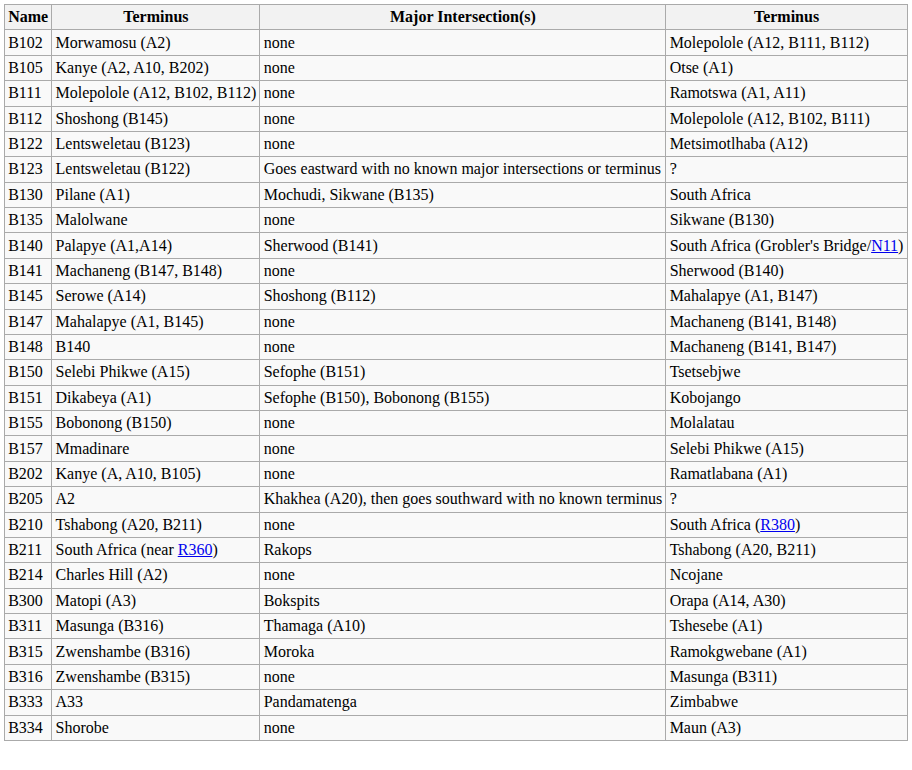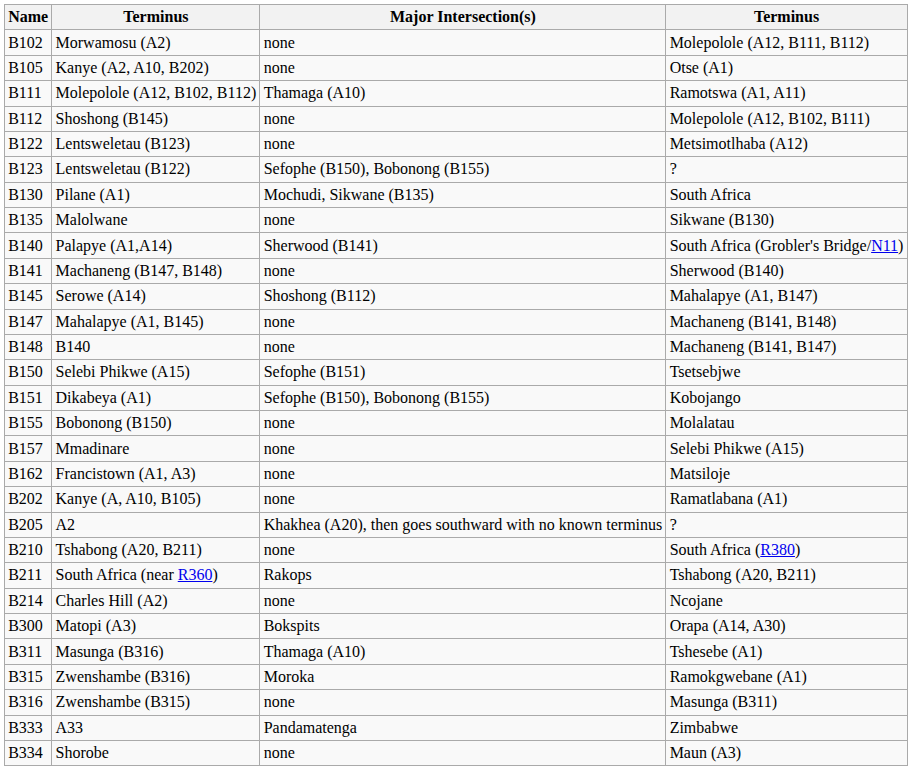 <table class="wikitable">
 <tr>
 <th>Name</th>
 <th>Terminus</th>
 <th>Major Intersection(s)</th>
 <th>Terminus</th>
 </tr>
 <tr>
 <td>B102</td>
 <td>Morwamosu (A2)</td>
 <td>none</td>
 <td>Molepolole (A12, B111, B112)</td>
 </tr>
 <tr>
 <td>B105</td>
 <td>Kanye (A2, A10, B202)</td>
 <td>none</td>
 <td>Otse (A1)</td>
 </tr>
 <tr>
 <td>B111</td>
 <td>Molepolole (A12, B102, B112)</td>
-<td>none</td>
+<td>Thamaga (A10)</td>
 <td>Ramotswa (A1, A11)</td>
 </tr>
 <tr>
 <td>B112</td>
 <td>Shoshong (B145)</td>
 <td>none</td>
 <td>Molepolole (A12, B102, B111)</td>
 </tr>
 <tr>
 <td>B122</td>
 <td>Lentsweletau (B123)</td>
 <td>none</td>
 <td>Metsimotlhaba (A12)</td>
 </tr>
 <tr>
 <td>B123</td>
 <td>Lentsweletau (B122)</td>
-<td>Goes eastward with no known major intersections or terminus</td>
+<td>Sefophe (B150), Bobonong (B155)</td>
 <td>?</td>
 </tr>
 <tr>
 <td>B130</td>
 <td>Pilane (A1)</td>
 <td>Mochudi, Sikwane (B135)</td>
 <td>South Africa</td>
 </tr>
 <tr>
 <td>B135</td>
 <td>Malolwane</td>
 <td>none</td>
 <td>Sikwane (B130)</td>
 </tr>
 <tr>
 <td>B140</td>
 <td>Palapye (A1,A14)</td>
 <td>Sherwood (B141)</td>
 <td>South Africa (Grobler's Bridge/<a href='#'>N11</a>)</td>
 </tr>
 <tr>
 <td>B141</td>
 <td>Machaneng (B147, B148)</td>
 <td>none</td>
 <td>Sherwood (B140)</td>
 </tr>
 <tr>
 <td>B145</td>
 <td>Serowe (A14)</td>
 <td>Shoshong (B112)</td>
 <td>Mahalapye (A1, B147)</td>
 </tr>
 <tr>
 <td>B147</td>
 <td>Mahalapye (A1, B145)</td>
 <td>none</td>
 <td>Machaneng (B141, B148)</td>
 </tr>
 <tr>
 <td>B148</td>
 <td>B140</td>
 <td>none</td>
 <td>Machaneng (B141, B147)</td>
 </tr>
 <tr>
 <td>B150</td>
 <td>Selebi Phikwe (A15)</td>
 <td>Sefophe (B151)</td>
 <td>Tsetsebjwe</td>
 </tr>
 <tr>
 <td>B151</td>
 <td>Dikabeya (A1)</td>
 <td>Sefophe (B150), Bobonong (B155)</td>
 <td>Kobojango</td>
 </tr>
 <tr>
 <td>B155</td>
 <td>Bobonong (B150)</td>
 <td>none</td>
 <td>Molalatau</td>
 </tr>
 <tr>
 <td>B157</td>
 <td>Mmadinare</td>
 <td>none</td>
 <td>Selebi Phikwe (A15)</td>
 </tr>
 <tr>
+<td>B162</td>
+<td>Francistown (A1, A3)</td>
+<td>none</td>
+<td>Matsiloje</td>
+</tr>
+<tr>
 <td>B202</td>
 <td>Kanye (A, A10, B105)</td>
 <td>none</td>
 <td>Ramatlabana (A1)</td>
 </tr>
 <tr>
 <td>B205</td>
 <td>A2</td>
 <td>Khakhea (A20), then goes southward with no known terminus</td>
 <td>?</td>
 </tr>
 <tr>
 <td>B210</td>
 <td>Tshabong (A20, B211)</td>
 <td>none</td>
 <td>South Africa (<a href='#'>R380</a>)</td>
 </tr>
 <tr>
 <td>B211</td>
 <td>South Africa (near <a href='#'>R360</a>)</td>
 <td>Rakops</td>
 <td>Tshabong (A20, B211)</td>
 </tr>
 <tr>
 <td>B214</td>
 <td>Charles Hill (A2)</td>
 <td>none</td>
 <td>Ncojane</td>
 </tr>
 <tr>
 <td>B300</td>
 <td>Matopi (A3)</td>
 <td>Bokspits</td>
 <td>Orapa (A14, A30)</td>
 </tr>
 <tr>
 <td>B311</td>
 <td>Masunga (B316)</td>
 <td>Thamaga (A10)</td>
 <td>Tshesebe (A1)</td>
 </tr>
 <tr>
 <td>B315</td>
 <td>Zwenshambe (B316)</td>
 <td>Moroka</td>
 <td>Ramokgwebane (A1)</td>
 </tr>
 <tr>
 <td>B316</td>
 <td>Zwenshambe (B315)</td>
 <td>none</td>
 <td>Masunga (B311)</td>
 </tr>
 <tr>
 <td>B333</td>
 <td>A33</td>
 <td>Pandamatenga</td>
 <td>Zimbabwe</td>
 </tr>
 <tr>
 <td>B334</td>
 <td>Shorobe</td>
 <td>none</td>
 <td>Maun (A3)</td>
 </tr>
 </table>
